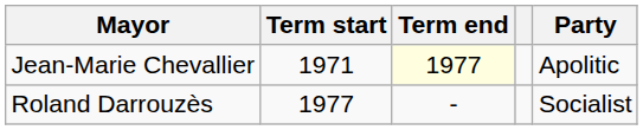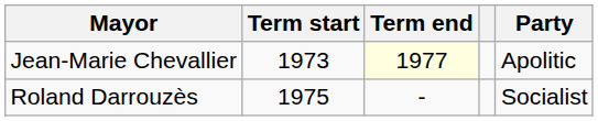 <table class="wikitable">
 <tr>
 <th>Mayor</th>
 <th>Term start</th>
 <th>Term end</th>
 <th class=unsortable> </th>
 <th>Party</th>
 </tr>
 <tr>
 <td>Jean-Marie Chevallier</td>
-<td align=center>1971</td>
+<td align=center>1973</td>
 <td align="center" style="background: lightyellow;">1977</td>
 <td bgcolor=></td>
 <td>Apolitic</td>
 </tr>
 <tr>
 <td>Roland Darrouzès</td>
-<td align=center>1977</td>
+<td align=center>1975</td>
 <td align="center">-</td>
 <td bgcolor=></td>
 <td>Socialist</td>
 </tr>
 </table>
